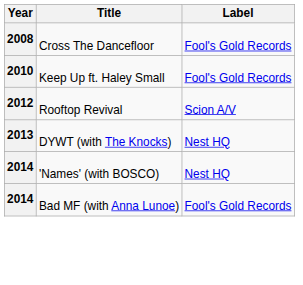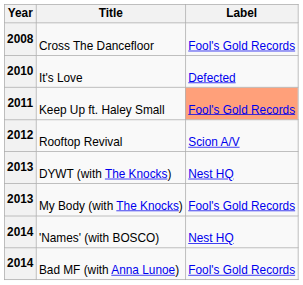 <table class="wikitable plainrowheaders" style="text-align:left;">
 <tr>
 <th scope="col">Year</th>
 <th scope="col">Title</th>
 <th scope="col">Label</th>
 </tr>
 <tr>
 <th scope="row">2008</th>
 <td><br>Cross The Dancefloor</td>
 <td><br><a href='#'>Fool's Gold Records</a></td>
 </tr>
 <tr>
 <th scope="row">2010</th>
+<td><br>It's Love</td>
+<td><br><a href='#'>Defected</a></td>
+</tr>
+<tr>
+<th scope="row">2011</th>
 <td><br>Keep Up ft. Haley Small</td>
-<td><br><a href='#'>Fool's Gold Records</a></td>
+<td style="background: lightsalmon;"><br><a href='#'>Fool's Gold Records</a></td>
 </tr>
 <tr>
 <th scope="row">2012</th>
 <td><br>Rooftop Revival</td>
 <td><br><a href='#'>Scion A/V</a></td>
 </tr>
 <tr>
 <th scope="row">2013</th>
 <td><br>DYWT (with <a href='#'>The Knocks</a>)</td>
 <td><br><a href='#'>Nest HQ</a></td>
 </tr>
 <tr>
+<th scope="row">2013</th>
+<td><br>My Body (with <a href='#'>The Knocks</a>)</td>
+<td><br><a href='#'>Fool's Gold Records</a></td>
+</tr>
+<tr>
 <th scope="row">2014</th>
 <td><br>'Names' (with BOSCO)</td>
 <td><br><a href='#'>Nest HQ</a></td>
 </tr>
 <tr>
 <th scope="row">2014</th>
 <td><br>Bad MF (with <a href='#'>Anna Lunoe</a>)</td>
 <td><br><a href='#'>Fool's Gold Records</a></td>
 </tr>
 </table>
